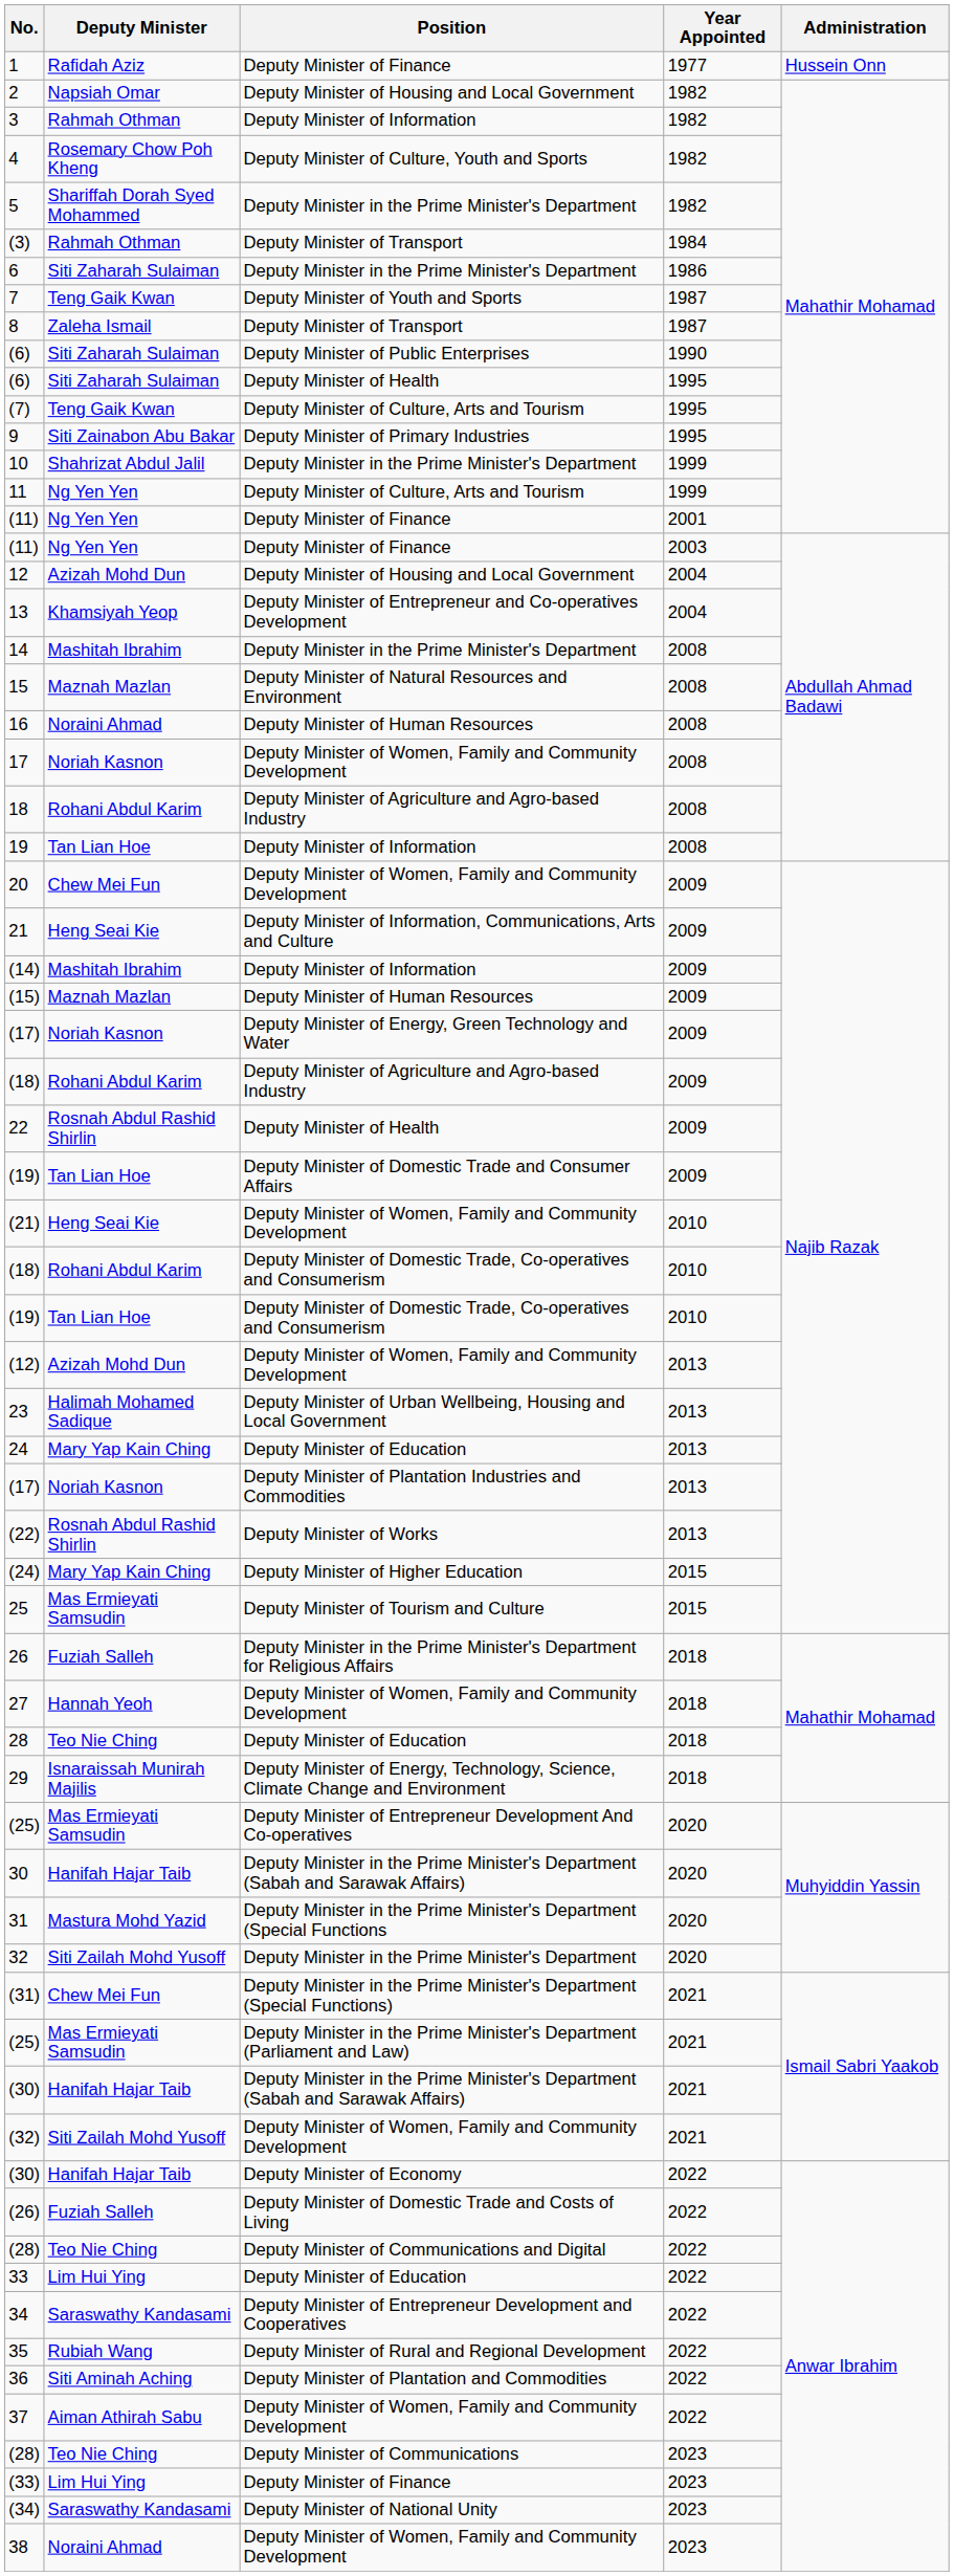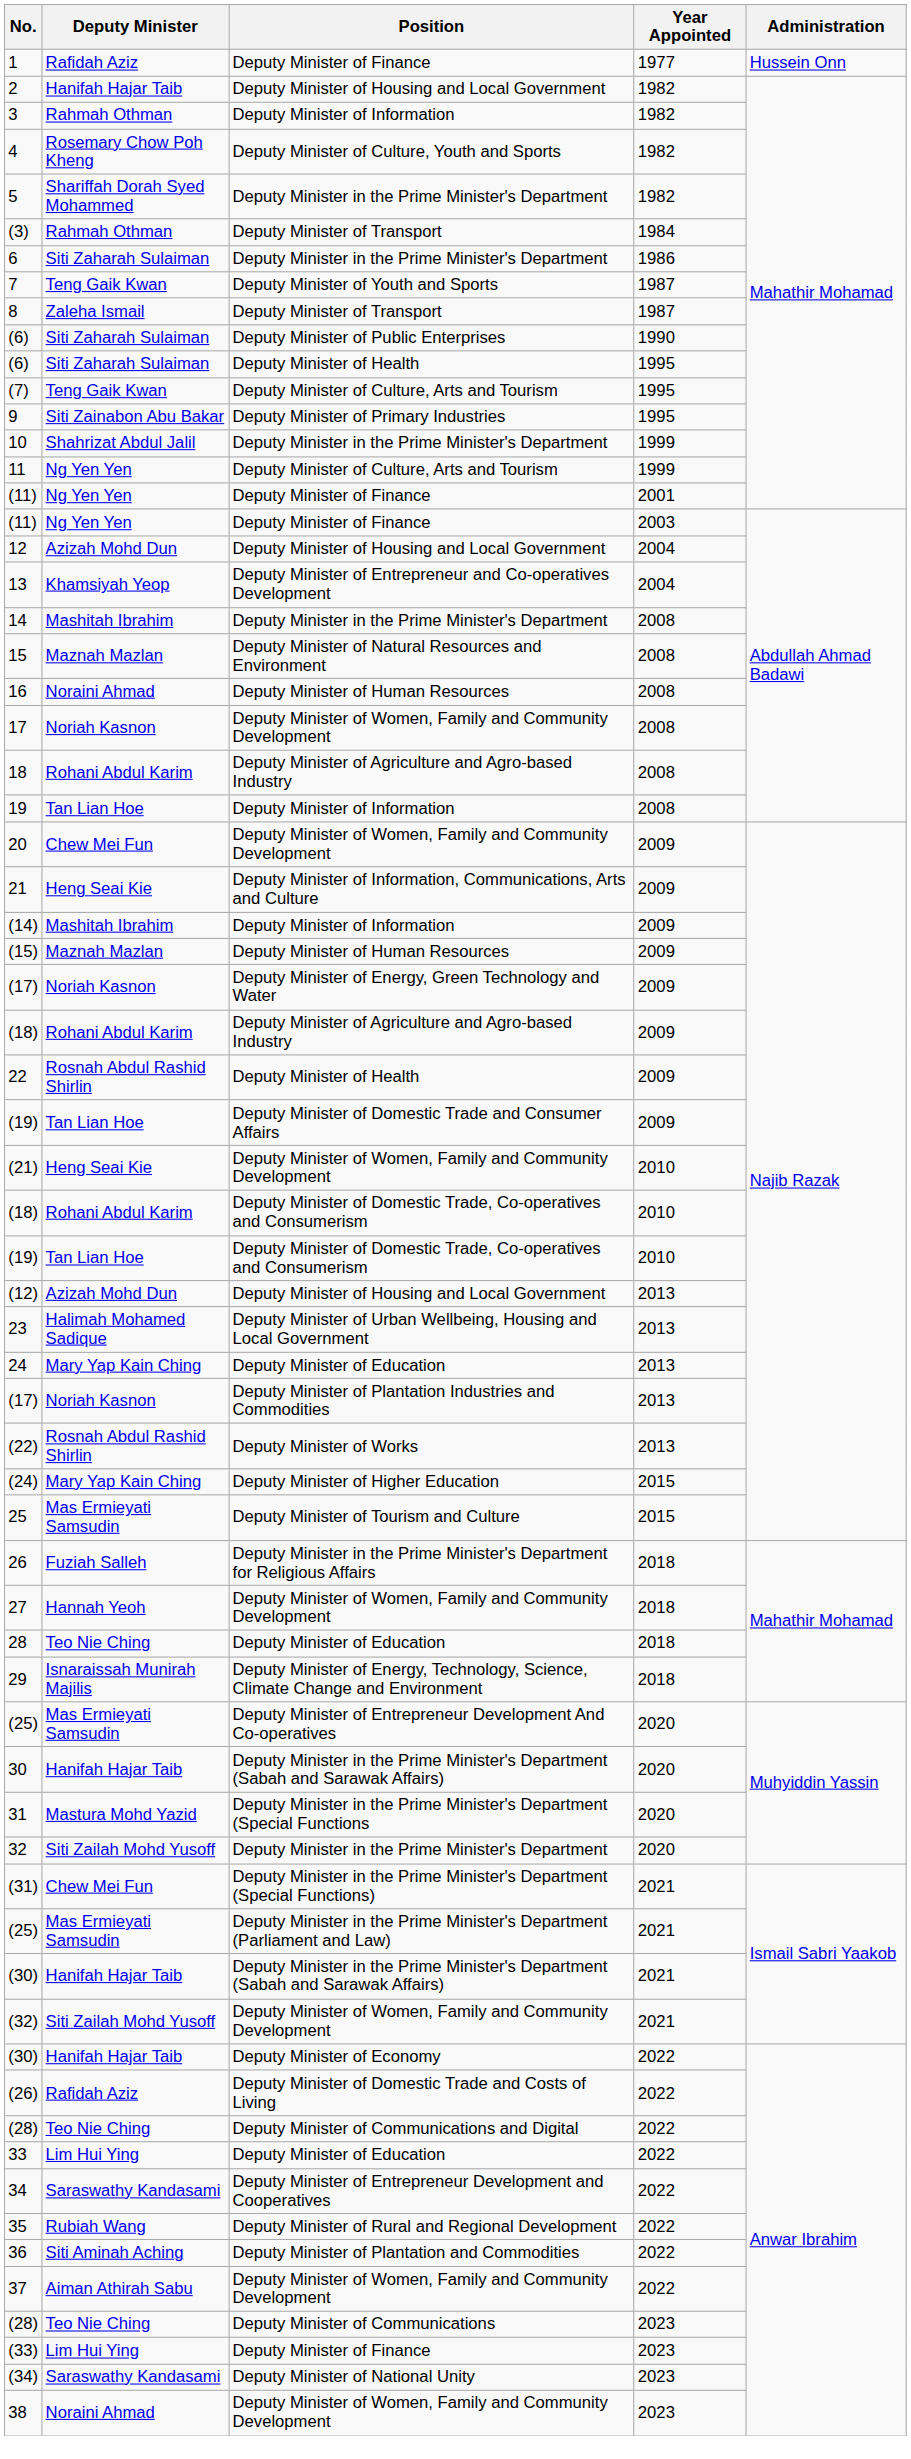 <table class="wikitable sortable">
 <tr>
 <th>No.</th>
 <th>Deputy Minister</th>
 <th>Position</th>
 <th>Year Appointed</th>
 <th>Administration</th>
 </tr>
 <tr>
 <td>1</td>
 <td><a href='#'>Rafidah Aziz</a></td>
 <td>Deputy Minister of Finance</td>
 <td>1977</td>
 <td><a href='#'>Hussein Onn</a></td>
 </tr>
 <tr>
 <td>2</td>
-<td><a href='#'>Napsiah Omar</a></td>
+<td><a href='#'>Hanifah Hajar Taib</a></td>
 <td>Deputy Minister of Housing and Local Government</td>
 <td>1982</td>
 <td rowspan=15><a href='#'>Mahathir Mohamad</a></td>
 </tr>
 <tr>
 <td>3</td>
 <td><a href='#'>Rahmah Othman</a></td>
 <td>Deputy Minister of Information</td>
 <td>1982</td>
 </tr>
 <tr>
 <td>4</td>
 <td><a href='#'>Rosemary Chow Poh Kheng</a></td>
 <td>Deputy Minister of Culture, Youth and Sports</td>
 <td>1982</td>
 </tr>
 <tr>
 <td>5</td>
 <td><a href='#'>Shariffah Dorah Syed Mohammed</a></td>
 <td>Deputy Minister in the Prime Minister's Department</td>
 <td>1982</td>
 </tr>
 <tr>
 <td>(3)</td>
 <td><a href='#'>Rahmah Othman</a></td>
 <td>Deputy Minister of Transport</td>
 <td>1984</td>
 </tr>
 <tr>
 <td>6</td>
 <td><a href='#'>Siti Zaharah Sulaiman</a></td>
 <td>Deputy Minister in the Prime Minister's Department</td>
 <td>1986</td>
 </tr>
 <tr>
 <td>7</td>
 <td><a href='#'>Teng Gaik Kwan</a></td>
 <td>Deputy Minister of Youth and Sports</td>
 <td>1987</td>
 </tr>
 <tr>
 <td>8</td>
 <td><a href='#'>Zaleha Ismail</a></td>
 <td>Deputy Minister of Transport</td>
 <td>1987</td>
 </tr>
 <tr>
 <td>(6)</td>
 <td><a href='#'>Siti Zaharah Sulaiman</a></td>
 <td>Deputy Minister of Public Enterprises</td>
 <td>1990</td>
 </tr>
 <tr>
 <td>(6)</td>
 <td><a href='#'>Siti Zaharah Sulaiman</a></td>
 <td>Deputy Minister of Health</td>
 <td>1995</td>
 </tr>
 <tr>
 <td>(7)</td>
 <td><a href='#'>Teng Gaik Kwan</a></td>
 <td>Deputy Minister of Culture, Arts and Tourism</td>
 <td>1995</td>
 </tr>
 <tr>
 <td>9</td>
 <td><a href='#'>Siti Zainabon Abu Bakar</a></td>
 <td>Deputy Minister of Primary Industries</td>
 <td>1995</td>
 </tr>
 <tr>
 <td>10</td>
 <td><a href='#'>Shahrizat Abdul Jalil</a></td>
 <td>Deputy Minister in the Prime Minister's Department</td>
 <td>1999</td>
 </tr>
 <tr>
 <td>11</td>
 <td><a href='#'>Ng Yen Yen</a></td>
 <td>Deputy Minister of Culture, Arts and Tourism</td>
 <td>1999</td>
 </tr>
 <tr>
 <td>(11)</td>
 <td><a href='#'>Ng Yen Yen</a></td>
 <td>Deputy Minister of Finance</td>
 <td>2001</td>
 </tr>
 <tr>
 <td>(11)</td>
 <td><a href='#'>Ng Yen Yen</a></td>
 <td>Deputy Minister of Finance</td>
 <td>2003</td>
 <td rowspan=9><a href='#'>Abdullah Ahmad Badawi</a></td>
 </tr>
 <tr>
 <td>12</td>
 <td><a href='#'>Azizah Mohd Dun</a></td>
 <td>Deputy Minister of Housing and Local Government</td>
 <td>2004</td>
 </tr>
 <tr>
 <td>13</td>
 <td><a href='#'>Khamsiyah Yeop</a></td>
 <td>Deputy Minister of Entrepreneur and Co-operatives Development</td>
 <td>2004</td>
 </tr>
 <tr>
 <td>14</td>
 <td><a href='#'>Mashitah Ibrahim</a></td>
 <td>Deputy Minister in the Prime Minister's Department</td>
 <td>2008</td>
 </tr>
 <tr>
 <td>15</td>
 <td><a href='#'>Maznah Mazlan</a></td>
 <td>Deputy Minister of Natural Resources and Environment</td>
 <td>2008</td>
 </tr>
 <tr>
 <td>16</td>
 <td><a href='#'>Noraini Ahmad</a></td>
 <td>Deputy Minister of Human Resources</td>
 <td>2008</td>
 </tr>
 <tr>
 <td>17</td>
 <td><a href='#'>Noriah Kasnon</a></td>
 <td>Deputy Minister of Women, Family and Community Development</td>
 <td>2008</td>
 </tr>
 <tr>
 <td>18</td>
 <td><a href='#'>Rohani Abdul Karim</a></td>
 <td>Deputy Minister of Agriculture and Agro-based Industry</td>
 <td>2008</td>
 </tr>
 <tr>
 <td>19</td>
 <td><a href='#'>Tan Lian Hoe</a></td>
 <td>Deputy Minister of Information</td>
 <td>2008</td>
 </tr>
 <tr>
 <td>20</td>
 <td><a href='#'>Chew Mei Fun</a></td>
 <td>Deputy Minister of Women, Family and Community Development</td>
 <td>2009</td>
 <td rowspan=18><a href='#'>Najib Razak</a></td>
 </tr>
 <tr>
 <td>21</td>
 <td><a href='#'>Heng Seai Kie</a></td>
 <td>Deputy Minister of Information, Communications, Arts and Culture</td>
 <td>2009</td>
 </tr>
 <tr>
 <td>(14)</td>
 <td><a href='#'>Mashitah Ibrahim</a></td>
 <td>Deputy Minister of Information</td>
 <td>2009</td>
 </tr>
 <tr>
 <td>(15)</td>
 <td><a href='#'>Maznah Mazlan</a></td>
 <td>Deputy Minister of Human Resources</td>
 <td>2009</td>
 </tr>
 <tr>
 <td>(17)</td>
 <td><a href='#'>Noriah Kasnon</a></td>
 <td>Deputy Minister of Energy, Green Technology and Water</td>
 <td>2009</td>
 </tr>
 <tr>
 <td>(18)</td>
 <td><a href='#'>Rohani Abdul Karim</a></td>
 <td>Deputy Minister of Agriculture and Agro-based Industry</td>
 <td>2009</td>
 </tr>
 <tr>
 <td>22</td>
 <td><a href='#'>Rosnah Abdul Rashid Shirlin</a></td>
 <td>Deputy Minister of Health</td>
 <td>2009</td>
 </tr>
 <tr>
 <td>(19)</td>
 <td><a href='#'>Tan Lian Hoe</a></td>
 <td>Deputy Minister of Domestic Trade and Consumer Affairs</td>
 <td>2009</td>
 </tr>
 <tr>
 <td>(21)</td>
 <td><a href='#'>Heng Seai Kie</a></td>
 <td>Deputy Minister of Women, Family and Community Development</td>
 <td>2010</td>
 </tr>
 <tr>
 <td>(18)</td>
 <td><a href='#'>Rohani Abdul Karim</a></td>
 <td>Deputy Minister of Domestic Trade, Co-operatives and Consumerism</td>
 <td>2010</td>
 </tr>
 <tr>
 <td>(19)</td>
 <td><a href='#'>Tan Lian Hoe</a></td>
 <td>Deputy Minister of Domestic Trade, Co-operatives and Consumerism</td>
 <td>2010</td>
 </tr>
 <tr>
 <td>(12)</td>
 <td><a href='#'>Azizah Mohd Dun</a></td>
-<td>Deputy Minister of Women, Family and Community Development</td>
+<td>Deputy Minister of Housing and Local Government</td>
 <td>2013</td>
 </tr>
 <tr>
 <td>23</td>
 <td><a href='#'>Halimah Mohamed Sadique</a></td>
 <td>Deputy Minister of Urban Wellbeing, Housing and Local Government</td>
 <td>2013</td>
 </tr>
 <tr>
 <td>24</td>
 <td><a href='#'>Mary Yap Kain Ching</a></td>
 <td>Deputy Minister of Education</td>
 <td>2013</td>
 </tr>
 <tr>
 <td>(17)</td>
 <td><a href='#'>Noriah Kasnon</a></td>
 <td>Deputy Minister of Plantation Industries and Commodities</td>
 <td>2013</td>
 </tr>
 <tr>
 <td>(22)</td>
 <td><a href='#'>Rosnah Abdul Rashid Shirlin</a></td>
 <td>Deputy Minister of Works</td>
 <td>2013</td>
 </tr>
 <tr>
 <td>(24)</td>
 <td><a href='#'>Mary Yap Kain Ching</a></td>
 <td>Deputy Minister of Higher Education</td>
 <td>2015</td>
 </tr>
 <tr>
 <td>25</td>
 <td><a href='#'>Mas Ermieyati Samsudin</a></td>
 <td>Deputy Minister of Tourism and Culture</td>
 <td>2015</td>
 </tr>
 <tr>
 <td>26</td>
 <td><a href='#'>Fuziah Salleh</a></td>
 <td>Deputy Minister in the Prime Minister's Department for Religious Affairs</td>
 <td>2018</td>
 <td rowspan="4"><a href='#'>Mahathir Mohamad</a></td>
 </tr>
 <tr>
 <td>27</td>
 <td><a href='#'>Hannah Yeoh</a></td>
 <td>Deputy Minister of Women, Family and Community Development</td>
 <td>2018</td>
 </tr>
 <tr>
 <td>28</td>
 <td><a href='#'>Teo Nie Ching</a></td>
 <td>Deputy Minister of Education</td>
 <td>2018</td>
 </tr>
 <tr>
 <td>29</td>
 <td><a href='#'>Isnaraissah Munirah Majilis</a></td>
 <td>Deputy Minister of Energy, Technology, Science, Climate Change and Environment</td>
 <td>2018</td>
 </tr>
 <tr>
 <td>(25)</td>
 <td><a href='#'>Mas Ermieyati Samsudin</a></td>
 <td>Deputy Minister of Entrepreneur Development And Co-operatives</td>
 <td>2020</td>
 <td rowspan="4"><a href='#'>Muhyiddin Yassin</a></td>
 </tr>
 <tr>
 <td>30</td>
 <td><a href='#'>Hanifah Hajar Taib</a></td>
 <td>Deputy Minister in the Prime Minister's Department (Sabah and Sarawak Affairs)</td>
 <td>2020</td>
 </tr>
 <tr>
 <td>31</td>
 <td><a href='#'>Mastura Mohd Yazid</a></td>
 <td>Deputy Minister in the Prime Minister's Department (Special Functions</td>
 <td>2020</td>
 </tr>
 <tr>
 <td>32</td>
 <td><a href='#'>Siti Zailah Mohd Yusoff</a></td>
 <td>Deputy Minister in the Prime Minister's Department</td>
 <td>2020</td>
 </tr>
 <tr>
 <td>(31)</td>
 <td><a href='#'>Chew Mei Fun</a></td>
 <td>Deputy Minister in the Prime Minister's Department (Special Functions)</td>
 <td>2021</td>
 <td rowspan="4"><a href='#'>Ismail Sabri Yaakob</a></td>
 </tr>
 <tr>
 <td>(25)</td>
 <td><a href='#'>Mas Ermieyati Samsudin</a></td>
 <td>Deputy Minister in the Prime Minister's Department (Parliament and Law)</td>
 <td>2021</td>
 </tr>
 <tr>
 <td>(30)</td>
 <td><a href='#'>Hanifah Hajar Taib</a></td>
 <td>Deputy Minister in the Prime Minister's Department (Sabah and Sarawak Affairs)</td>
 <td>2021</td>
 </tr>
 <tr>
 <td>(32)</td>
 <td><a href='#'>Siti Zailah Mohd Yusoff</a></td>
 <td>Deputy Minister of Women, Family and Community Development</td>
 <td>2021</td>
 </tr>
 <tr>
 <td>(30)</td>
 <td><a href='#'>Hanifah Hajar Taib</a></td>
 <td>Deputy Minister of Economy</td>
 <td>2022</td>
 <td rowspan="12"><a href='#'>Anwar Ibrahim</a></td>
 </tr>
 <tr>
 <td>(26)</td>
-<td><a href='#'>Fuziah Salleh</a></td>
+<td><a href='#'>Rafidah Aziz</a></td>
 <td>Deputy Minister of Domestic Trade and Costs of Living</td>
 <td>2022</td>
 </tr>
 <tr>
 <td>(28)</td>
 <td><a href='#'>Teo Nie Ching</a></td>
 <td>Deputy Minister of Communications and Digital</td>
 <td>2022</td>
 </tr>
 <tr>
 <td>33</td>
 <td><a href='#'>Lim Hui Ying</a></td>
 <td>Deputy Minister of Education</td>
 <td>2022</td>
 </tr>
 <tr>
 <td>34</td>
 <td><a href='#'>Saraswathy Kandasami</a></td>
 <td>Deputy Minister of Entrepreneur Development and Cooperatives</td>
 <td>2022</td>
 </tr>
 <tr>
 <td>35</td>
 <td><a href='#'>Rubiah Wang</a></td>
 <td>Deputy Minister of Rural and Regional Development</td>
 <td>2022</td>
 </tr>
 <tr>
 <td>36</td>
 <td><a href='#'>Siti Aminah Aching</a></td>
 <td>Deputy Minister of Plantation and Commodities</td>
 <td>2022</td>
 </tr>
 <tr>
 <td>37</td>
 <td><a href='#'>Aiman Athirah Sabu</a></td>
 <td>Deputy Minister of Women, Family and Community Development</td>
 <td>2022</td>
 </tr>
 <tr>
 <td>(28)</td>
 <td><a href='#'>Teo Nie Ching</a></td>
 <td>Deputy Minister of Communications</td>
 <td>2023</td>
 </tr>
 <tr>
 <td>(33)</td>
 <td><a href='#'>Lim Hui Ying</a></td>
 <td>Deputy Minister of Finance</td>
 <td>2023</td>
 </tr>
 <tr>
 <td>(34)</td>
 <td><a href='#'>Saraswathy Kandasami</a></td>
 <td>Deputy Minister of National Unity</td>
 <td>2023</td>
 </tr>
 <tr>
 <td>38</td>
 <td><a href='#'>Noraini Ahmad</a></td>
 <td>Deputy Minister of Women, Family and Community Development</td>
 <td>2023</td>
 </tr>
 </table>
